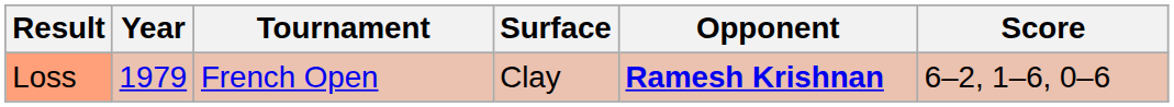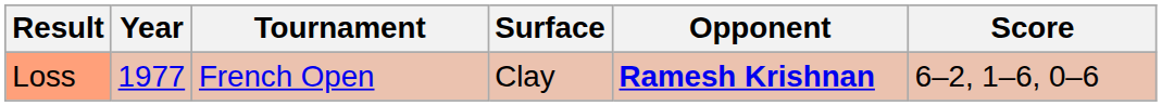 <table class="sortable wikitable">
 <tr>
 <th style="width:40px;">Result</th>
 <th style="width:30px;">Year</th>
 <th style="width:150px;">Tournament</th>
 <th style="width:50px;">Surface</th>
 <th style="width:150px;">Opponent</th>
 <th style="width:125px;" class="unsortable">Score</th>
 </tr>
 <tr style="background:#ebc2af;">
 <td style="background:#ffa07a;">Loss</td>
-<td><a href='#'>1979</a></td>
+<td><a href='#'>1977</a></td>
 <td><a href='#'>French Open</a></td>
 <td>Clay</td>
 <td><strong> <a href='#'>Ramesh Krishnan</a></strong></td>
 <td>6–2, 1–6, 0–6</td>
 </tr>
 </table>
